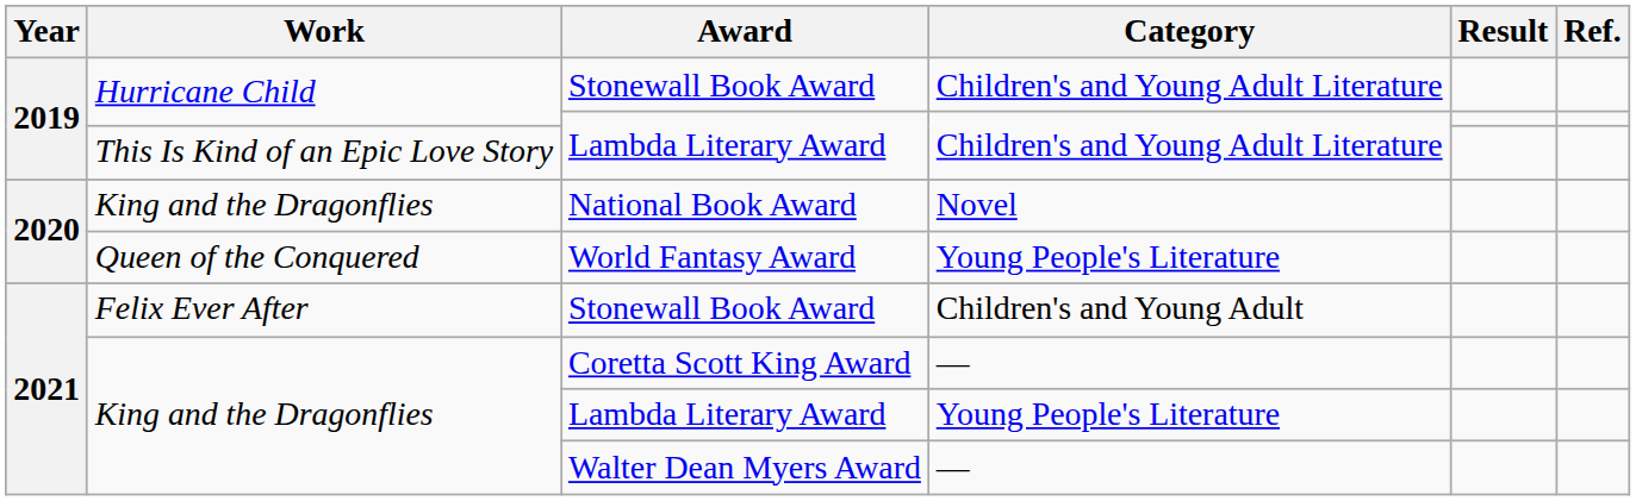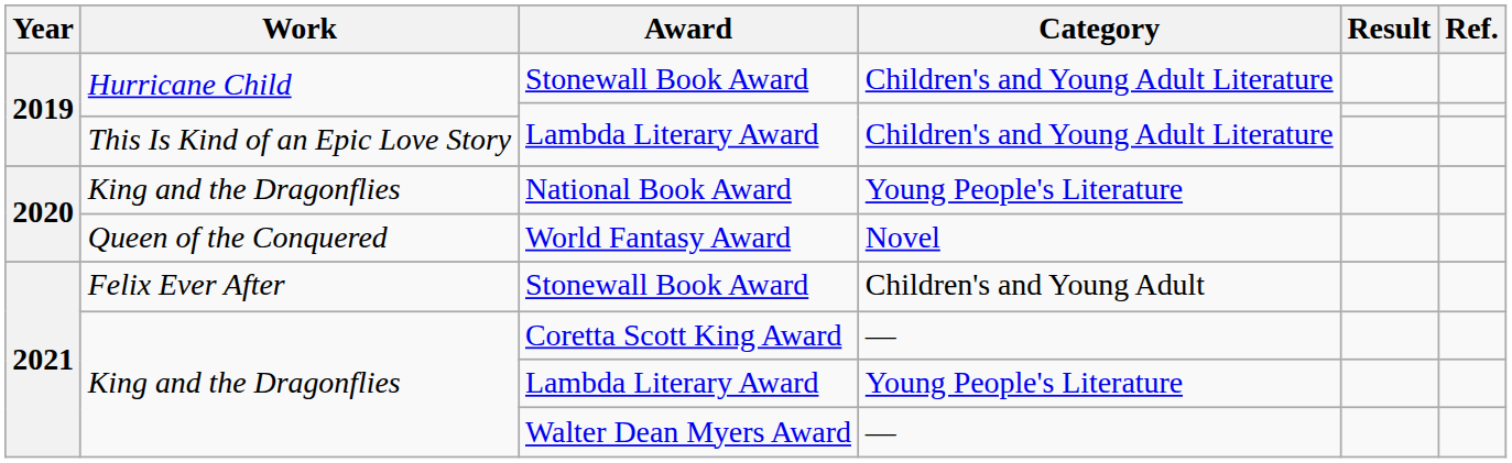 <table class="wikitable sortable">
 <tr>
 <th>Year</th>
 <th>Work</th>
 <th>Award</th>
 <th>Category</th>
 <th>Result</th>
 <th>Ref.</th>
 </tr>
 <tr>
 <th rowspan="3">2019</th>
 <td rowspan="2"><em><a href='#'>Hurricane Child</a></em></td>
 <td><a href='#'>Stonewall Book Award</a></td>
 <td><a href='#'>Children's and Young Adult Literature</a></td>
 <td></td>
 <td></td>
 </tr>
 <tr>
 <td rowspan="2"><a href='#'>Lambda Literary Award</a></td>
 <td rowspan="2"><a href='#'>Children's and Young Adult Literature</a></td>
 <td></td>
 <td></td>
 </tr>
 <tr>
 <td><em>This Is Kind of an Epic Love Story</em></td>
 <td></td>
 <td></td>
 </tr>
 <tr>
 <th rowspan="2">2020</th>
 <td><em>King and the Dragonflies</em></td>
 <td><a href='#'>National Book Award</a></td>
-<td><a href='#'>Novel</a></td>
+<td><a href='#'>Young People's Literature</a></td>
 <td></td>
 <td></td>
 </tr>
 <tr>
 <td><em>Queen of the Conquered</em></td>
 <td><a href='#'>World Fantasy Award</a></td>
-<td><a href='#'>Young People's Literature</a></td>
+<td><a href='#'>Novel</a></td>
 <td></td>
 <td></td>
 </tr>
 <tr>
 <th rowspan="4">2021</th>
 <td><em>Felix Ever After</em></td>
 <td><a href='#'>Stonewall Book Award</a></td>
 <td (Children's and Young Adult Literature)>Children's and Young Adult</td>
 <td></td>
 <td></td>
 </tr>
 <tr>
 <td rowspan="3"><em>King and the Dragonflies</em></td>
 <td><a href='#'>Coretta Scott King Award</a></td>
 <td —>—</td>
 <td></td>
 <td></td>
 </tr>
 <tr>
 <td><a href='#'>Lambda Literary Award</a></td>
 <td><a href='#'>Young People's Literature</a></td>
 <td></td>
 <td></td>
 </tr>
 <tr>
 <td><a href='#'>Walter Dean Myers Award</a></td>
 <td —>—</td>
 <td></td>
 <td></td>
 </tr>
 </table>
